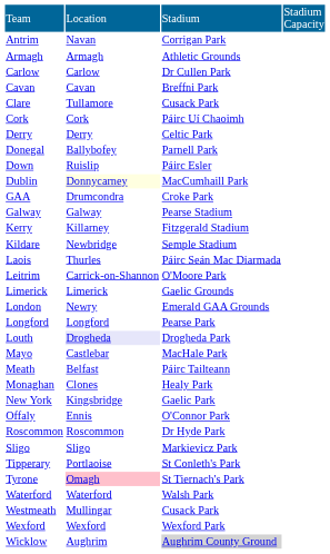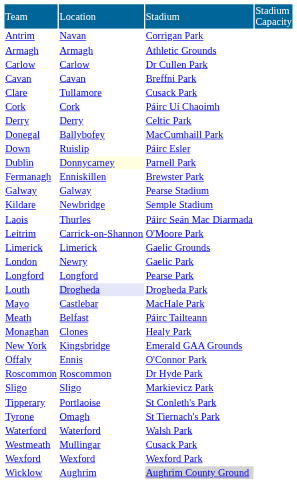 <table cellpadding="1" style="margin: 1em auto;">
 <tr style="background:#069; color:white;">
 <td>Team</td>
 <td>Location</td>
 <td>Stadium</td>
 <td>Stadium<br>Capacity</td>
 </tr>
 <tr>
 <td><a href='#'>Antrim</a></td>
 <td><a href='#'>Navan</a></td>
 <td><a href='#'>Corrigan Park</a></td>
 <td></td>
 </tr>
 <tr>
 <td><a href='#'>Armagh</a></td>
 <td><a href='#'>Armagh</a></td>
 <td><a href='#'>Athletic Grounds</a></td>
 <td></td>
 </tr>
 <tr>
 <td><a href='#'>Carlow</a></td>
 <td><a href='#'>Carlow</a></td>
 <td><a href='#'>Dr Cullen Park</a></td>
 <td></td>
 </tr>
 <tr>
 <td><a href='#'>Cavan</a></td>
 <td><a href='#'>Cavan</a></td>
 <td><a href='#'>Breffni Park</a></td>
 <td></td>
 </tr>
 <tr>
 <td><a href='#'>Clare</a></td>
 <td><a href='#'>Tullamore</a></td>
 <td><a href='#'>Cusack Park</a></td>
 <td></td>
 </tr>
 <tr>
 <td><a href='#'>Cork</a></td>
 <td><a href='#'>Cork</a></td>
 <td><a href='#'>Páirc Uí Chaoimh</a></td>
 <td></td>
 </tr>
 <tr>
 <td><a href='#'>Derry</a></td>
 <td><a href='#'>Derry</a></td>
 <td><a href='#'>Celtic Park</a></td>
 <td></td>
 </tr>
 <tr>
 <td><a href='#'>Donegal</a></td>
 <td><a href='#'>Ballybofey</a></td>
-<td><a href='#'>Parnell Park</a></td>
+<td><a href='#'>MacCumhaill Park</a></td>
 <td></td>
 </tr>
 <tr>
 <td><a href='#'>Down</a></td>
 <td><a href='#'>Ruislip</a></td>
 <td><a href='#'>Páirc Esler</a></td>
 <td></td>
 </tr>
 <tr>
 <td><a href='#'>Dublin</a></td>
 <td style="background: lightyellow;"><a href='#'>Donnycarney</a></td>
-<td><a href='#'>MacCumhaill Park</a></td>
+<td><a href='#'>Parnell Park</a></td>
 <td></td>
 </tr>
 <tr>
-<td><a href='#'>GAA</a></td>
-<td><a href='#'>Drumcondra</a></td>
-<td><a href='#'>Croke Park</a></td>
+<td><a href='#'>Fermanagh</a></td>
+<td><a href='#'>Enniskillen</a></td>
+<td><a href='#'>Brewster Park</a></td>
 <td></td>
 </tr>
 <tr>
 <td><a href='#'>Galway</a></td>
 <td><a href='#'>Galway</a></td>
 <td><a href='#'>Pearse Stadium</a></td>
-<td></td>
-</tr>
-<tr>
-<td><a href='#'>Kerry</a></td>
-<td><a href='#'>Killarney</a></td>
-<td><a href='#'>Fitzgerald Stadium</a></td>
 <td></td>
 </tr>
 <tr>
 <td><a href='#'>Kildare</a></td>
 <td><a href='#'>Newbridge</a></td>
 <td><a href='#'>Semple Stadium</a></td>
 <td></td>
 </tr>
 <tr>
 <td><a href='#'>Laois</a></td>
 <td><a href='#'>Thurles</a></td>
 <td><a href='#'>Páirc Seán Mac Diarmada</a></td>
 <td></td>
 </tr>
 <tr>
 <td><a href='#'>Leitrim</a></td>
 <td><a href='#'>Carrick-on-Shannon</a></td>
 <td><a href='#'>O'Moore Park</a></td>
 <td></td>
 </tr>
 <tr>
 <td><a href='#'>Limerick</a></td>
 <td><a href='#'>Limerick</a></td>
 <td><a href='#'>Gaelic Grounds</a></td>
 <td></td>
 </tr>
 <tr>
 <td><a href='#'>London</a></td>
 <td><a href='#'>Newry</a></td>
-<td><a href='#'>Emerald GAA Grounds</a></td>
+<td><a href='#'>Gaelic Park</a></td>
 <td></td>
 </tr>
 <tr>
 <td><a href='#'>Longford</a></td>
 <td><a href='#'>Longford</a></td>
 <td><a href='#'>Pearse Park</a></td>
 <td></td>
 </tr>
 <tr>
 <td><a href='#'>Louth</a></td>
 <td style="background: lavender;"><a href='#'>Drogheda</a></td>
 <td><a href='#'>Drogheda Park</a></td>
 <td></td>
 </tr>
 <tr>
 <td><a href='#'>Mayo</a></td>
 <td><a href='#'>Castlebar</a></td>
 <td><a href='#'>MacHale Park</a></td>
 <td></td>
 </tr>
 <tr>
 <td><a href='#'>Meath</a></td>
 <td><a href='#'>Belfast</a></td>
 <td><a href='#'>Páirc Tailteann</a></td>
 <td></td>
 </tr>
 <tr>
 <td><a href='#'>Monaghan</a></td>
 <td><a href='#'>Clones</a></td>
 <td><a href='#'>Healy Park</a></td>
 <td></td>
 </tr>
 <tr>
 <td><a href='#'>New York</a></td>
 <td><a href='#'>Kingsbridge</a></td>
-<td><a href='#'>Gaelic Park</a></td>
+<td><a href='#'>Emerald GAA Grounds</a></td>
 <td></td>
 </tr>
 <tr>
 <td><a href='#'>Offaly</a></td>
 <td><a href='#'>Ennis</a></td>
 <td><a href='#'>O'Connor Park</a></td>
 <td></td>
 </tr>
 <tr>
 <td><a href='#'>Roscommon</a></td>
 <td><a href='#'>Roscommon</a></td>
 <td><a href='#'>Dr Hyde Park</a></td>
 <td></td>
 </tr>
 <tr>
 <td><a href='#'>Sligo</a></td>
 <td><a href='#'>Sligo</a></td>
 <td><a href='#'>Markievicz Park</a></td>
 <td></td>
 </tr>
 <tr>
 <td><a href='#'>Tipperary</a></td>
 <td><a href='#'>Portlaoise</a></td>
 <td><a href='#'>St Conleth's Park</a></td>
 <td></td>
 </tr>
 <tr>
 <td><a href='#'>Tyrone</a></td>
-<td style="background: pink;"><a href='#'>Omagh</a></td>
+<td><a href='#'>Omagh</a></td>
 <td><a href='#'>St Tiernach's Park</a></td>
 <td></td>
 </tr>
 <tr>
 <td><a href='#'>Waterford</a></td>
 <td><a href='#'>Waterford</a></td>
 <td><a href='#'>Walsh Park</a></td>
 <td></td>
 </tr>
 <tr>
 <td><a href='#'>Westmeath</a></td>
 <td><a href='#'>Mullingar</a></td>
 <td><a href='#'>Cusack Park</a></td>
 <td></td>
 </tr>
 <tr>
 <td><a href='#'>Wexford</a></td>
 <td><a href='#'>Wexford</a></td>
 <td><a href='#'>Wexford Park</a></td>
 <td></td>
 </tr>
 <tr>
 <td><a href='#'>Wicklow</a></td>
 <td><a href='#'>Aughrim</a></td>
 <td style="background: lightgrey;"><a href='#'>Aughrim County Ground</a></td>
 <td></td>
 </tr>
 </table>
